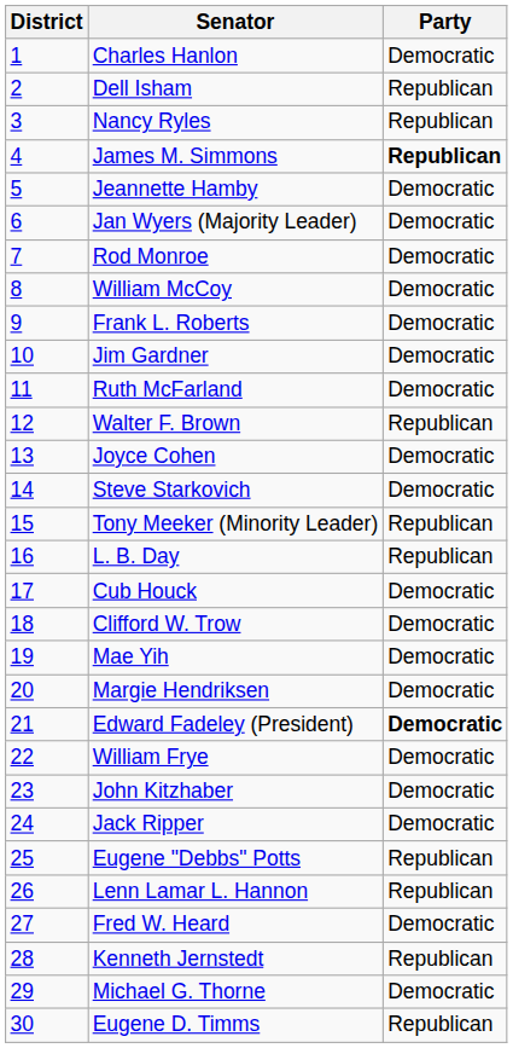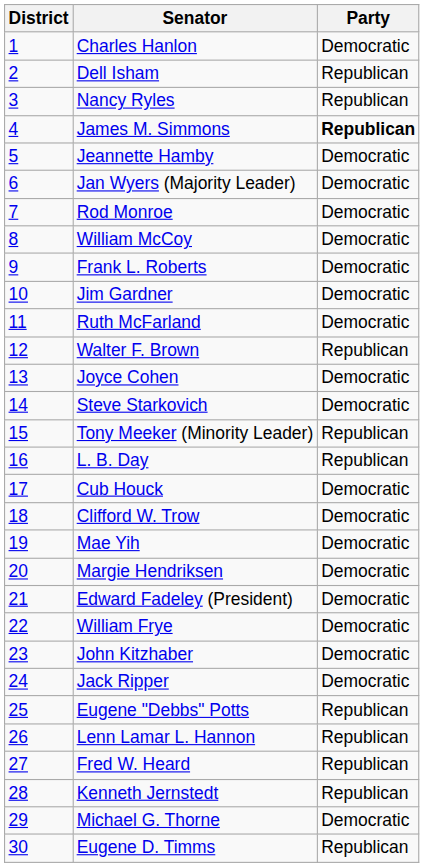 <table class="wikitable">
 <tr>
 <th>District</th>
 <th>Senator</th>
 <th>Party</th>
 </tr>
 <tr>
 <td><a href='#'>1</a></td>
 <td><a href='#'>Charles Hanlon</a></td>
 <td>Democratic</td>
 </tr>
 <tr>
 <td><a href='#'>2</a></td>
 <td><a href='#'>Dell Isham</a></td>
 <td>Republican</td>
 </tr>
 <tr>
 <td><a href='#'>3</a></td>
 <td><a href='#'>Nancy Ryles</a></td>
 <td>Republican</td>
 </tr>
 <tr>
 <td><a href='#'>4</a></td>
 <td><a href='#'>James M. Simmons</a></td>
 <td><strong>Republican</strong></td>
 </tr>
 <tr>
 <td><a href='#'>5</a></td>
 <td><a href='#'>Jeannette Hamby</a></td>
 <td>Democratic</td>
 </tr>
 <tr>
 <td><a href='#'>6</a></td>
 <td><a href='#'>Jan Wyers</a> (Majority Leader)</td>
 <td>Democratic</td>
 </tr>
 <tr>
 <td><a href='#'>7</a></td>
 <td><a href='#'>Rod Monroe</a></td>
 <td>Democratic</td>
 </tr>
 <tr>
 <td><a href='#'>8</a></td>
 <td><a href='#'>William McCoy</a></td>
 <td>Democratic</td>
 </tr>
 <tr>
 <td><a href='#'>9</a></td>
 <td><a href='#'>Frank L. Roberts</a></td>
 <td>Democratic</td>
 </tr>
 <tr>
 <td><a href='#'>10</a></td>
 <td><a href='#'>Jim Gardner</a></td>
 <td>Democratic</td>
 </tr>
 <tr>
 <td><a href='#'>11</a></td>
 <td><a href='#'>Ruth McFarland</a></td>
 <td>Democratic</td>
 </tr>
 <tr>
 <td><a href='#'>12</a></td>
 <td><a href='#'>Walter F. Brown</a></td>
 <td>Republican</td>
 </tr>
 <tr>
 <td><a href='#'>13</a></td>
 <td><a href='#'>Joyce Cohen</a></td>
 <td>Democratic</td>
 </tr>
 <tr>
 <td><a href='#'>14</a></td>
 <td><a href='#'>Steve Starkovich</a></td>
 <td>Democratic</td>
 </tr>
 <tr>
 <td><a href='#'>15</a></td>
 <td><a href='#'>Tony Meeker</a> (Minority Leader)</td>
 <td>Republican</td>
 </tr>
 <tr>
 <td><a href='#'>16</a></td>
 <td><a href='#'>L. B. Day</a></td>
 <td>Republican</td>
 </tr>
 <tr>
 <td><a href='#'>17</a></td>
 <td><a href='#'>Cub Houck</a></td>
 <td>Democratic</td>
 </tr>
 <tr>
 <td><a href='#'>18</a></td>
 <td><a href='#'>Clifford W. Trow</a></td>
 <td>Democratic</td>
 </tr>
 <tr>
 <td><a href='#'>19</a></td>
 <td><a href='#'>Mae Yih</a></td>
 <td>Democratic</td>
 </tr>
 <tr>
 <td><a href='#'>20</a></td>
 <td><a href='#'>Margie Hendriksen</a></td>
 <td>Democratic</td>
 </tr>
 <tr>
 <td><a href='#'>21</a></td>
 <td><a href='#'>Edward Fadeley</a> (President)</td>
-<td><strong>Democratic</strong></td>
+<td>Democratic</td>
 </tr>
 <tr>
 <td><a href='#'>22</a></td>
 <td><a href='#'>William Frye</a></td>
 <td>Democratic</td>
 </tr>
 <tr>
 <td><a href='#'>23</a></td>
 <td><a href='#'>John Kitzhaber</a></td>
 <td>Democratic</td>
 </tr>
 <tr>
 <td><a href='#'>24</a></td>
 <td><a href='#'>Jack Ripper</a></td>
 <td>Democratic</td>
 </tr>
 <tr>
 <td><a href='#'>25</a></td>
 <td><a href='#'>Eugene "Debbs" Potts</a></td>
 <td>Republican</td>
 </tr>
 <tr>
 <td><a href='#'>26</a></td>
 <td><a href='#'>Lenn Lamar L. Hannon</a></td>
 <td>Republican</td>
 </tr>
 <tr>
 <td><a href='#'>27</a></td>
 <td><a href='#'>Fred W. Heard</a></td>
-<td>Democratic</td>
+<td>Republican</td>
 </tr>
 <tr>
 <td><a href='#'>28</a></td>
 <td><a href='#'>Kenneth Jernstedt</a></td>
 <td>Republican</td>
 </tr>
 <tr>
 <td><a href='#'>29</a></td>
 <td><a href='#'>Michael G. Thorne</a></td>
 <td>Democratic</td>
 </tr>
 <tr>
 <td><a href='#'>30</a></td>
 <td><a href='#'>Eugene D. Timms</a></td>
 <td>Republican</td>
 </tr>
 </table>
